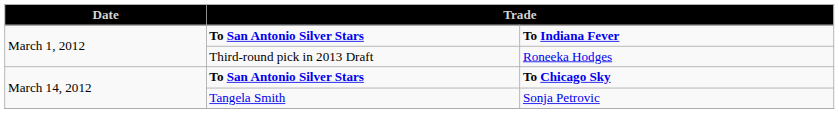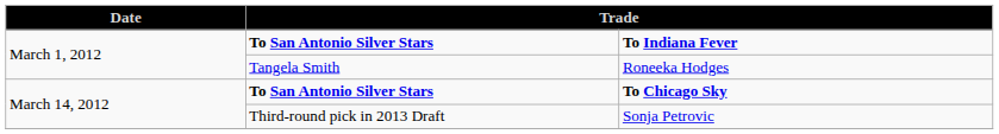 <table class="wikitable" style="width:80%; margin:1em auto;">
 <tr>
 <th style="background:#000000;color:#D3D3D3; width=125">Date</th>
 <th style="background:#000000;color:#D3D3D3;" colspan=2>Trade</th>
 </tr>
 <tr>
 <td rowspan=2>March 1, 2012</td>
 <td width=375><strong>To <a href='#'>San Antonio Silver Stars</a></strong></td>
 <td width=375><strong>To <a href='#'>Indiana Fever</a></strong></td>
 </tr>
 <tr>
-<td>Third-round pick in 2013 Draft</td>
+<td><a href='#'>Tangela Smith</a></td>
 <td><a href='#'>Roneeka Hodges</a></td>
 </tr>
 <tr>
 <td rowspan=2>March 14, 2012</td>
 <td width=375><strong>To <a href='#'>San Antonio Silver Stars</a></strong></td>
 <td width=375><strong>To <a href='#'>Chicago Sky</a></strong></td>
 </tr>
 <tr>
-<td><a href='#'>Tangela Smith</a></td>
+<td>Third-round pick in 2013 Draft</td>
 <td><a href='#'>Sonja Petrovic</a></td>
 </tr>
 <tr>
 </tr>
 </table>
